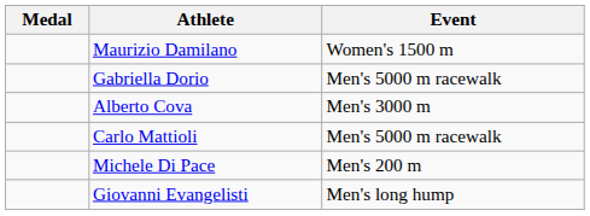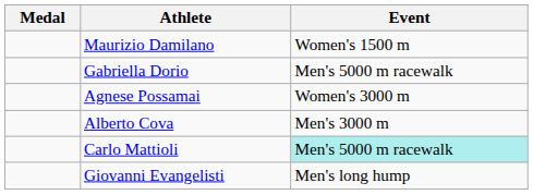 <table class="wikitable" style="width:40%; font-size:100%; text-align:left;">
 <tr>
 <th>Medal</th>
 <th>Athlete</th>
 <th>Event</th>
 </tr>
 <tr>
 <td align=center></td>
 <td><a href='#'>Maurizio Damilano</a></td>
 <td>Women's 1500 m</td>
 </tr>
 <tr>
 <td align=center></td>
 <td><a href='#'>Gabriella Dorio</a></td>
 <td>Men's 5000 m racewalk</td>
 </tr>
 <tr>
 <td align=center></td>
+<td><a href='#'>Agnese Possamai</a></td>
+<td>Women's 3000 m</td>
+</tr>
+<tr>
+<td align=center></td>
 <td><a href='#'>Alberto Cova</a></td>
 <td>Men's 3000 m</td>
 </tr>
 <tr>
 <td align=center></td>
 <td><a href='#'>Carlo Mattioli</a></td>
-<td>Men's 5000 m racewalk</td>
-</tr>
-<tr>
-<td align=center></td>
-<td><a href='#'>Michele Di Pace</a></td>
-<td>Men's 200 m</td>
+<td style="background: paleturquoise;">Men's 5000 m racewalk</td>
 </tr>
 <tr>
 <td align=center></td>
 <td><a href='#'>Giovanni Evangelisti</a></td>
 <td>Men's long hump</td>
 </tr>
 </table>
